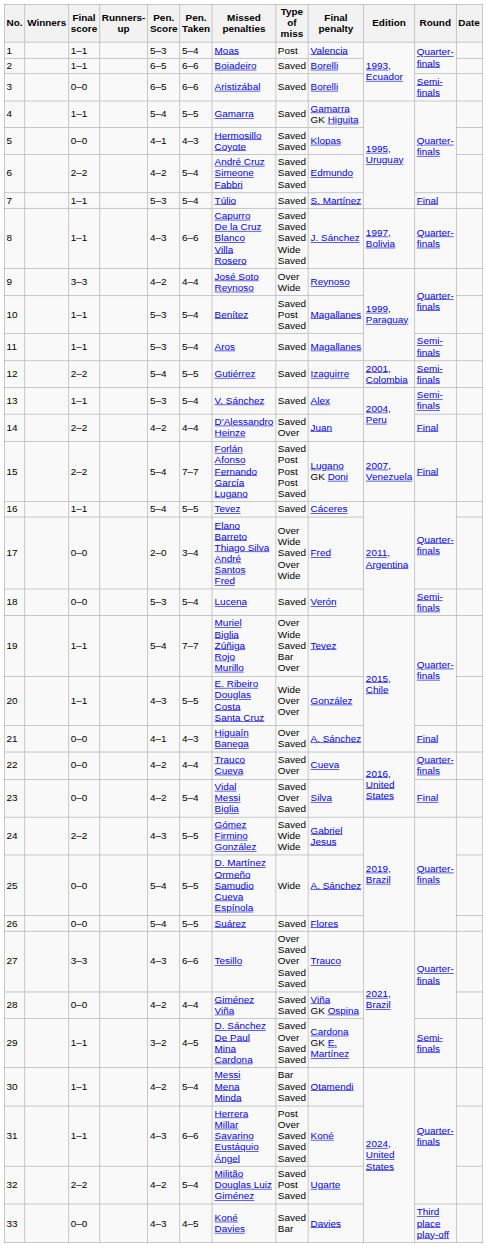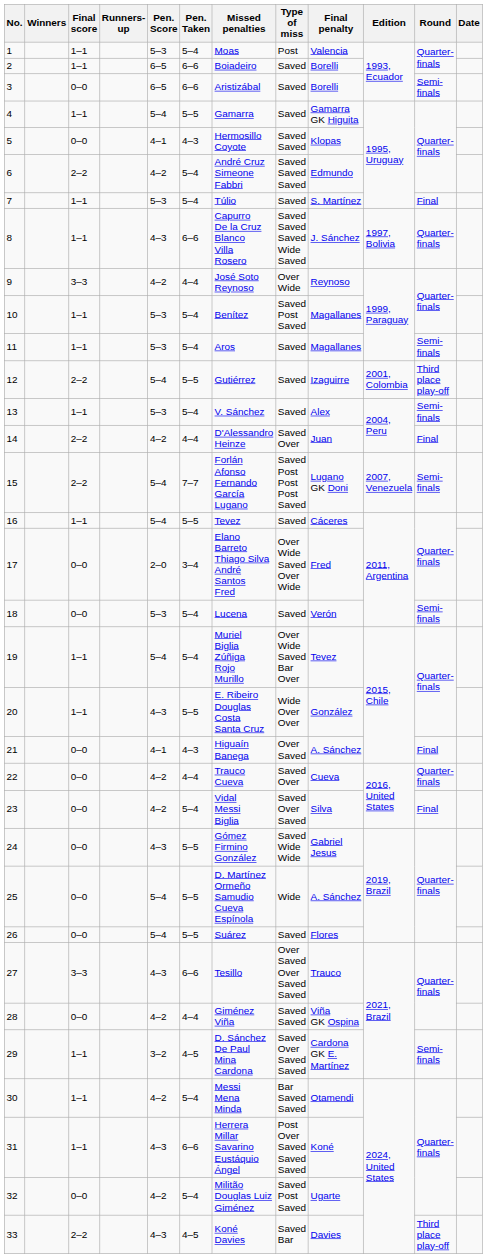 <table class="wikitable sortable">
 <tr>
 <th>No.<br></th>
 <th>Winners<br></th>
 <th>Final<br>score<br> </th>
 <th>Runners-up<br></th>
 <th>Pen.<br>Score<br></th>
 <th>Pen.<br>Taken<br></th>
 <th class="unsortable">Missed penalties</th>
 <th class="unsortable">Type of miss</th>
 <th class="unsortable">Final penalty</th>
 <th>Edition</th>
 <th>Round</th>
 <th>Date</th>
 </tr>
 <tr>
 <td>1</td>
 <td></td>
 <td>1–1</td>
 <td></td>
 <td>5–3</td>
 <td>5–4</td>
 <td> <a href='#'>Moas</a></td>
 <td>Post</td>
 <td> <a href='#'>Valencia</a></td>
 <td rowspan="3"><a href='#'>1993, Ecuador</a></td>
 <td rowspan="2"><a href='#'>Quarter-finals</a></td>
 <td></td>
 </tr>
 <tr>
 <td>2</td>
 <td></td>
 <td>1–1</td>
 <td></td>
 <td>6–5</td>
 <td>6–6</td>
 <td> <a href='#'>Boiadeiro</a></td>
 <td>Saved</td>
 <td> <a href='#'>Borelli</a></td>
 <td></td>
 </tr>
 <tr>
 <td>3</td>
 <td></td>
 <td>0–0</td>
 <td></td>
 <td>6–5</td>
 <td>6–6</td>
 <td> <a href='#'>Aristizábal</a></td>
 <td>Saved</td>
 <td> <a href='#'>Borelli</a></td>
 <td><a href='#'>Semi-finals</a></td>
 <td></td>
 </tr>
 <tr>
 <td>4</td>
 <td></td>
 <td>1–1</td>
 <td></td>
 <td>5–4</td>
 <td>5–5</td>
 <td> <a href='#'>Gamarra</a></td>
 <td>Saved</td>
 <td> <a href='#'>Gamarra</a><br>GK <a href='#'>Higuita</a></td>
 <td rowspan="4"><a href='#'>1995, Uruguay</a></td>
 <td rowspan="3"><a href='#'>Quarter-finals</a></td>
 <td></td>
 </tr>
 <tr>
 <td>5</td>
 <td></td>
 <td>0–0</td>
 <td></td>
 <td>4–1</td>
 <td>4–3</td>
 <td> <a href='#'>Hermosillo</a><br> <a href='#'>Coyote</a></td>
 <td>Saved<br>Saved</td>
 <td> <a href='#'>Klopas</a></td>
 <td></td>
 </tr>
 <tr>
 <td>6</td>
 <td></td>
 <td>2–2</td>
 <td></td>
 <td>4–2</td>
 <td>5–4</td>
 <td> <a href='#'>André Cruz</a><br> <a href='#'>Simeone</a><br> <a href='#'>Fabbri</a></td>
 <td>Saved<br>Saved<br>Saved</td>
 <td> <a href='#'>Edmundo</a></td>
 <td></td>
 </tr>
 <tr>
 <td>7</td>
 <td></td>
 <td>1–1</td>
 <td></td>
 <td>5–3</td>
 <td>5–4</td>
 <td> <a href='#'>Túlio</a></td>
 <td>Saved</td>
 <td> <a href='#'>S. Martínez</a></td>
 <td><a href='#'>Final</a></td>
 <td></td>
 </tr>
 <tr>
 <td>8</td>
 <td></td>
 <td>1–1</td>
 <td></td>
 <td>4–3</td>
 <td>6–6</td>
 <td> <a href='#'>Capurro</a><br> <a href='#'>De la Cruz</a><br> <a href='#'>Blanco</a><br> <a href='#'>Villa</a><br> <a href='#'>Rosero</a></td>
 <td>Saved<br>Saved<br>Saved<br>Wide<br>Saved</td>
 <td> <a href='#'>J. Sánchez</a></td>
 <td><a href='#'>1997, Bolivia</a></td>
 <td><a href='#'>Quarter-finals</a></td>
 <td></td>
 </tr>
 <tr>
 <td>9</td>
 <td></td>
 <td>3–3</td>
 <td></td>
 <td>4–2</td>
 <td>4–4</td>
 <td> <a href='#'>José Soto</a><br> <a href='#'>Reynoso</a></td>
 <td>Over<br>Wide</td>
 <td> <a href='#'>Reynoso</a></td>
 <td rowspan="3"><a href='#'>1999, Paraguay</a></td>
 <td rowspan="2"><a href='#'>Quarter-finals</a></td>
 <td></td>
 </tr>
 <tr>
 <td>10</td>
 <td></td>
 <td>1–1</td>
 <td></td>
 <td>5–3</td>
 <td>5–4</td>
 <td> <a href='#'>Benítez</a></td>
 <td>Saved<br>Post<br>Saved</td>
 <td> <a href='#'>Magallanes</a></td>
 <td></td>
 </tr>
 <tr>
 <td>11</td>
 <td></td>
 <td>1–1</td>
 <td></td>
 <td>5–3</td>
 <td>5–4</td>
 <td> <a href='#'>Aros</a></td>
 <td>Saved</td>
 <td> <a href='#'>Magallanes</a></td>
 <td><a href='#'>Semi-finals</a></td>
 <td></td>
 </tr>
 <tr>
 <td>12</td>
 <td></td>
 <td>2–2</td>
 <td></td>
 <td>5–4</td>
 <td>5–5</td>
 <td> <a href='#'>Gutiérrez</a></td>
 <td>Saved</td>
 <td> <a href='#'>Izaguirre</a></td>
 <td><a href='#'>2001, Colombia</a></td>
-<td><a href='#'>Semi-finals</a></td>
+<td><a href='#'>Third place play-off</a></td>
 <td></td>
 </tr>
 <tr>
 <td>13</td>
 <td></td>
 <td>1–1</td>
 <td></td>
 <td>5–3</td>
 <td>5–4</td>
 <td> <a href='#'>V. Sánchez</a></td>
 <td>Saved</td>
 <td> <a href='#'>Alex</a></td>
 <td rowspan="2"><a href='#'>2004, Peru</a></td>
 <td><a href='#'>Semi-finals</a></td>
 <td></td>
 </tr>
 <tr>
 <td>14</td>
 <td></td>
 <td>2–2</td>
 <td></td>
 <td>4–2</td>
 <td>4–4</td>
 <td> <a href='#'>D'Alessandro</a><br> <a href='#'>Heinze</a></td>
 <td>Saved<br>Over</td>
 <td> <a href='#'>Juan</a></td>
 <td><a href='#'>Final</a></td>
 <td></td>
 </tr>
 <tr>
 <td>15</td>
 <td></td>
 <td>2–2</td>
 <td></td>
 <td>5–4</td>
 <td>7–7</td>
 <td> <a href='#'>Forlán</a><br> <a href='#'>Afonso</a><br> <a href='#'>Fernando</a><br> <a href='#'>García</a><br> <a href='#'>Lugano</a></td>
 <td>Saved<br>Post<br>Post<br>Post<br>Saved</td>
 <td> <a href='#'>Lugano</a><br>GK <a href='#'>Doni</a></td>
 <td><a href='#'>2007, Venezuela</a></td>
-<td><a href='#'>Final</a></td>
+<td><a href='#'>Semi-finals</a></td>
 <td></td>
 </tr>
 <tr>
 <td>16</td>
 <td></td>
 <td>1–1</td>
 <td></td>
 <td>5–4</td>
 <td>5–5</td>
 <td> <a href='#'>Tevez</a></td>
 <td>Saved</td>
 <td> <a href='#'>Cáceres</a></td>
 <td rowspan="3"><a href='#'>2011, Argentina</a></td>
 <td rowspan="2"><a href='#'>Quarter-finals</a></td>
 <td></td>
 </tr>
 <tr>
 <td>17</td>
 <td></td>
 <td>0–0</td>
 <td></td>
 <td>2–0</td>
 <td>3–4</td>
 <td> <a href='#'>Elano</a><br> <a href='#'>Barreto</a> <br> <a href='#'>Thiago Silva</a><br> <a href='#'>André Santos</a><br> <a href='#'>Fred</a></td>
 <td>Over<br>Wide<br>Saved<br>Over<br>Wide</td>
 <td> <a href='#'>Fred</a></td>
 <td></td>
 </tr>
 <tr>
 <td>18</td>
 <td></td>
 <td>0–0</td>
 <td></td>
 <td>5–3</td>
 <td>5–4</td>
 <td> <a href='#'>Lucena</a></td>
 <td>Saved</td>
 <td> <a href='#'>Verón</a></td>
 <td><a href='#'>Semi-finals</a></td>
 <td></td>
 </tr>
 <tr>
 <td>19</td>
 <td></td>
 <td>1–1</td>
 <td></td>
 <td>5–4</td>
-<td>7–7</td>
+<td>5–4</td>
 <td> <a href='#'>Muriel</a><br> <a href='#'>Biglia</a><br> <a href='#'>Zúñiga</a><br> <a href='#'>Rojo</a><br> <a href='#'>Murillo</a></td>
 <td>Over<br>Wide<br>Saved<br>Bar<br>Over</td>
 <td> <a href='#'>Tevez</a></td>
 <td rowspan="3"><a href='#'>2015, Chile</a></td>
 <td rowspan="2"><a href='#'>Quarter-finals</a></td>
 <td></td>
 </tr>
 <tr>
 <td>20</td>
 <td></td>
 <td>1–1</td>
 <td></td>
 <td>4–3</td>
 <td>5–5</td>
 <td> <a href='#'>E. Ribeiro</a><br> <a href='#'>Douglas Costa</a><br> <a href='#'>Santa Cruz</a></td>
 <td>Wide<br>Over<br>Over</td>
 <td> <a href='#'>González</a></td>
 <td></td>
 </tr>
 <tr>
 <td>21</td>
 <td></td>
 <td>0–0</td>
 <td></td>
 <td>4–1</td>
 <td>4–3</td>
 <td> <a href='#'>Higuaín</a><br> <a href='#'>Banega</a></td>
 <td>Over<br>Saved</td>
 <td> <a href='#'>A. Sánchez</a></td>
 <td><a href='#'>Final</a></td>
 <td></td>
 </tr>
 <tr>
 <td>22</td>
 <td></td>
 <td>0–0</td>
 <td></td>
 <td>4–2</td>
 <td>4–4</td>
 <td> <a href='#'>Trauco</a><br> <a href='#'>Cueva</a></td>
 <td>Saved<br>Over</td>
 <td> <a href='#'>Cueva</a></td>
 <td rowspan="2"><a href='#'>2016, United States</a></td>
 <td><a href='#'>Quarter-finals</a></td>
 <td></td>
 </tr>
 <tr>
 <td>23</td>
 <td></td>
 <td>0–0</td>
 <td></td>
 <td>4–2</td>
 <td>5–4</td>
 <td> <a href='#'>Vidal</a><br> <a href='#'>Messi</a><br> <a href='#'>Biglia</a></td>
 <td>Saved<br>Over<br>Saved</td>
 <td> <a href='#'>Silva</a></td>
 <td><a href='#'>Final</a></td>
 <td></td>
 </tr>
 <tr>
 <td>24</td>
 <td></td>
-<td>2–2</td>
+<td>0–0</td>
 <td></td>
 <td>4–3</td>
 <td>5–5</td>
 <td> <a href='#'>Gómez</a><br> <a href='#'>Firmino</a><br> <a href='#'>González</a></td>
 <td>Saved<br>Wide<br>Wide</td>
 <td> <a href='#'>Gabriel Jesus</a></td>
 <td rowspan="3"><a href='#'>2019, Brazil</a></td>
 <td rowspan="3"><a href='#'>Quarter-finals</a></td>
 <td></td>
 </tr>
 <tr>
 <td>25</td>
 <td></td>
 <td>0–0</td>
 <td></td>
 <td>5–4</td>
 <td>5–5</td>
 <td> <a href='#'>D. Martínez</a><br> <a href='#'>Ormeño</a><br> <a href='#'>Samudio</a><br> <a href='#'>Cueva</a><br> <a href='#'>Espínola</a></td>
 <td>Wide</td>
 <td> <a href='#'>A. Sánchez</a></td>
 <td></td>
 </tr>
 <tr>
 <td>26</td>
 <td></td>
 <td>0–0</td>
 <td></td>
 <td>5–4</td>
 <td>5–5</td>
 <td> <a href='#'>Suárez</a></td>
 <td>Saved</td>
 <td> <a href='#'>Flores</a></td>
 <td></td>
 </tr>
 <tr>
 <td>27</td>
 <td></td>
 <td>3–3</td>
 <td></td>
 <td>4–3</td>
 <td>6–6</td>
 <td> <a href='#'>Tesillo</a></td>
 <td>Over<br>Saved<br>Over<br>Saved<br>Saved</td>
 <td> <a href='#'>Trauco</a></td>
 <td rowspan="3"><a href='#'>2021, Brazil</a></td>
 <td rowspan="2"><a href='#'>Quarter-finals</a></td>
 <td></td>
 </tr>
 <tr>
 <td>28</td>
 <td></td>
 <td>0–0</td>
 <td></td>
 <td>4–2</td>
 <td>4–4</td>
 <td> <a href='#'>Giménez</a><br> <a href='#'>Viña</a></td>
 <td>Saved<br>Saved</td>
 <td> <a href='#'>Viña</a><br>GK <a href='#'>Ospina</a></td>
 <td></td>
 </tr>
 <tr>
 <td>29</td>
 <td></td>
 <td>1–1</td>
 <td></td>
 <td>3–2</td>
 <td>4–5</td>
 <td> <a href='#'>D. Sánchez</a><br> <a href='#'>De Paul</a><br> <a href='#'>Mina</a><br> <a href='#'>Cardona</a></td>
 <td>Saved<br>Over<br>Saved<br>Saved</td>
 <td> <a href='#'>Cardona</a><br>GK <a href='#'>E. Martínez</a></td>
 <td><a href='#'>Semi-finals</a></td>
 <td></td>
 </tr>
 <tr>
 <td>30</td>
 <td></td>
 <td>1–1</td>
 <td></td>
 <td>4–2</td>
 <td>5–4</td>
 <td> <a href='#'>Messi</a><br> <a href='#'>Mena</a><br> <a href='#'>Minda</a></td>
 <td>Bar<br>Saved<br>Saved</td>
 <td> <a href='#'>Otamendi</a></td>
 <td rowspan="4"><a href='#'>2024, United States</a></td>
 <td rowspan="3"><a href='#'>Quarter-finals</a></td>
 <td></td>
 </tr>
 <tr>
 <td>31</td>
 <td></td>
 <td>1–1</td>
 <td></td>
 <td>4–3</td>
 <td>6–6</td>
 <td> <a href='#'>Herrera</a><br> <a href='#'>Millar</a><br> <a href='#'>Savarino</a><br> <a href='#'>Eustáquio</a><br> <a href='#'>Ángel</a></td>
 <td>Post<br>Over<br>Saved<br>Saved<br>Saved</td>
 <td> <a href='#'>Koné</a></td>
 <td></td>
 </tr>
 <tr>
 <td>32</td>
 <td></td>
-<td>2–2</td>
+<td>0–0</td>
 <td></td>
 <td>4–2</td>
 <td>5–4</td>
 <td> <a href='#'>Militão</a><br> <a href='#'>Douglas Luiz</a><br> <a href='#'>Giménez</a></td>
 <td>Saved<br>Post<br>Saved</td>
 <td> <a href='#'>Ugarte</a></td>
 <td></td>
 </tr>
 <tr>
 <td>33</td>
 <td></td>
-<td>0–0</td>
+<td>2–2</td>
 <td></td>
 <td>4–3</td>
 <td>4–5</td>
 <td> <a href='#'>Koné</a><br> <a href='#'>Davies</a></td>
 <td>Saved<br>Bar</td>
 <td> <a href='#'>Davies</a></td>
 <td><a href='#'>Third place play-off</a></td>
 <td></td>
 </tr>
 </table>
